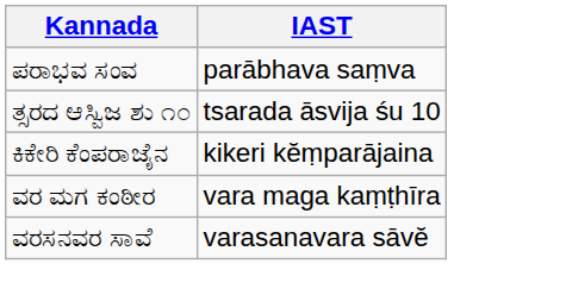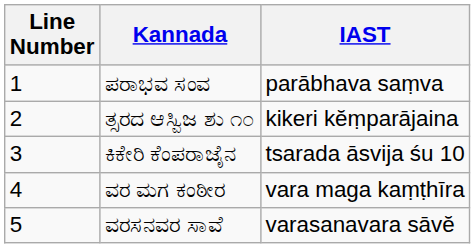 <table class="wikitable">
 <tr>
+<th>Line<br>Number</th>
 <th><a href='#'>Kannada</a></th>
 <th><a href='#'>IAST</a></th>
 </tr>
 <tr>
+<td>1</td>
 <td>ಪರಾಭವ ಸಂವ</td>
 <td>parābhava saṃva</td>
 </tr>
 <tr>
+<td>2</td>
 <td>ತ್ಸರದ ಆಸ್ವಿಜ ಶು ೧೦</td>
+<td>kikeri kĕṃparājaina</td>
+</tr>
+<tr>
+<td>3</td>
+<td>ಕಿಕೇರಿ ಕೆಂಪರಾಜೈನ</td>
 <td>tsarada āsvija śu 10</td>
 </tr>
 <tr>
-<td>ಕಿಕೇರಿ ಕೆಂಪರಾಜೈನ</td>
-<td>kikeri kĕṃparājaina</td>
-</tr>
-<tr>
+<td>4</td>
 <td>ವರ ಮಗ ಕಂಠೀರ</td>
 <td>vara maga kaṃṭhīra</td>
 </tr>
 <tr>
+<td>5</td>
 <td>ವರಸನವರ ಸಾವೆ</td>
 <td>varasanavara sāvĕ</td>
 </tr>
 </table>
